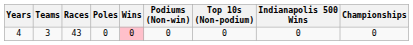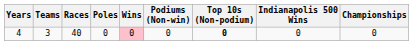 <table class="wikitable" style="text-align:center; font-size:95%">
 <tr>
 <th>Years</th>
 <th>Teams</th>
 <th>Races</th>
 <th>Poles</th>
 <th>Wins</th>
 <th>Podiums<br>(Non-win)</th>
 <th>Top 10s<br>(Non-podium)</th>
 <th>Indianapolis 500<br>Wins</th>
 <th>Championships</th>
 </tr>
 <tr>
 <td>4</td>
 <td>3</td>
-<td>43</td>
+<td>40</td>
 <td>0</td>
 <td style="background: pink;">0</td>
 <td>0</td>
-<td>0</td>
+<td><strong>0</strong></td>
 <td>0</td>
 <td>0</td>
 </tr>
 </table>
